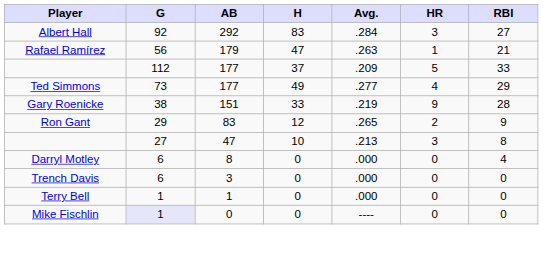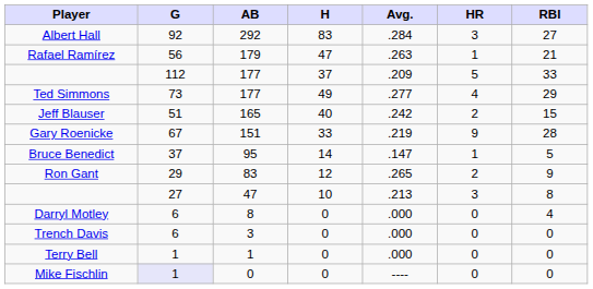 <table class="wikitable sortable">
 <tr>
 <th style="background:#ddf; width:16%;">Player</th>
 <th style="background:#ddf; width:9%;">G</th>
 <th style="background:#ddf; width:9%;">AB</th>
 <th style="background:#ddf; width:9%;">H</th>
 <th style="background:#ddf; width:9%;">Avg.</th>
 <th style="background:#ddf; width:9%;">HR</th>
 <th style="background:#ddf; width:9%;">RBI</th>
 </tr>
 <tr style="text-align:center;">
 <td><a href='#'>Albert Hall</a></td>
 <td>92</td>
 <td>292</td>
 <td>83</td>
 <td>.284</td>
 <td>3</td>
 <td>27</td>
 </tr>
 <tr align=center>
 <td><a href='#'>Rafael Ramírez</a></td>
 <td>56</td>
 <td>179</td>
 <td>47</td>
 <td>.263</td>
 <td>1</td>
 <td>21</td>
 </tr>
 <tr align=center>
 <td></td>
 <td>112</td>
 <td>177</td>
 <td>37</td>
 <td>.209</td>
 <td>5</td>
 <td>33</td>
 </tr>
 <tr style="text-align:center;">
 <td><a href='#'>Ted Simmons</a></td>
 <td>73</td>
 <td>177</td>
 <td>49</td>
 <td>.277</td>
 <td>4</td>
 <td>29</td>
 </tr>
 <tr align=center>
+<td><a href='#'>Jeff Blauser</a></td>
+<td>51</td>
+<td>165</td>
+<td>40</td>
+<td>.242</td>
+<td>2</td>
+<td>15</td>
+</tr>
+<tr align=center>
 <td><a href='#'>Gary Roenicke</a></td>
-<td>38</td>
+<td>67</td>
 <td>151</td>
 <td>33</td>
 <td>.219</td>
 <td>9</td>
 <td>28</td>
+</tr>
+<tr align=center>
+<td><a href='#'>Bruce Benedict</a></td>
+<td>37</td>
+<td>95</td>
+<td>14</td>
+<td>.147</td>
+<td>1</td>
+<td>5</td>
 </tr>
 <tr align=center>
 <td><a href='#'>Ron Gant</a></td>
 <td>29</td>
 <td>83</td>
 <td>12</td>
 <td>.265</td>
 <td>2</td>
 <td>9</td>
 </tr>
 <tr align=center>
 <td></td>
 <td>27</td>
 <td>47</td>
 <td>10</td>
 <td>.213</td>
 <td>3</td>
 <td>8</td>
 </tr>
 <tr align=center>
 <td><a href='#'>Darryl Motley</a></td>
 <td>6</td>
 <td>8</td>
 <td>0</td>
 <td>.000</td>
 <td>0</td>
 <td>4</td>
 </tr>
 <tr align=center>
 <td><a href='#'>Trench Davis</a></td>
 <td>6</td>
 <td>3</td>
 <td>0</td>
 <td>.000</td>
 <td>0</td>
 <td>0</td>
 </tr>
 <tr align=center>
 <td><a href='#'>Terry Bell</a></td>
 <td>1</td>
 <td>1</td>
 <td>0</td>
 <td>.000</td>
 <td>0</td>
 <td>0</td>
 </tr>
 <tr align=center>
 <td><a href='#'>Mike Fischlin</a></td>
 <td style="background: lavender;">1</td>
 <td>0</td>
 <td>0</td>
 <td>----</td>
 <td>0</td>
 <td>0</td>
 </tr>
 </table>
